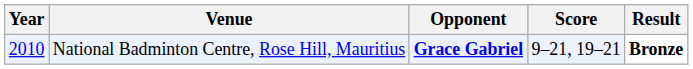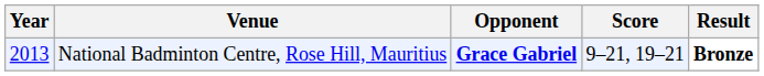 <table class="sortable wikitable" style="font-size: 90%;">
 <tr>
 <th>Year</th>
 <th>Venue</th>
 <th>Opponent</th>
 <th>Score</th>
 <th>Result</th>
 </tr>
 <tr style="background:#ECF2FF">
-<td align="center"><a href='#'>2010</a></td>
+<td align="center"><a href='#'>2013</a></td>
 <td align="left">National Badminton Centre, <a href='#'>Rose Hill, Mauritius</a></td>
 <td align="left"><strong> <a href='#'>Grace Gabriel</a></strong></td>
 <td align="left">9–21, 19–21</td>
 <td style="text-align:left; background:white"> <strong>Bronze</strong></td>
 </tr>
 </table>
